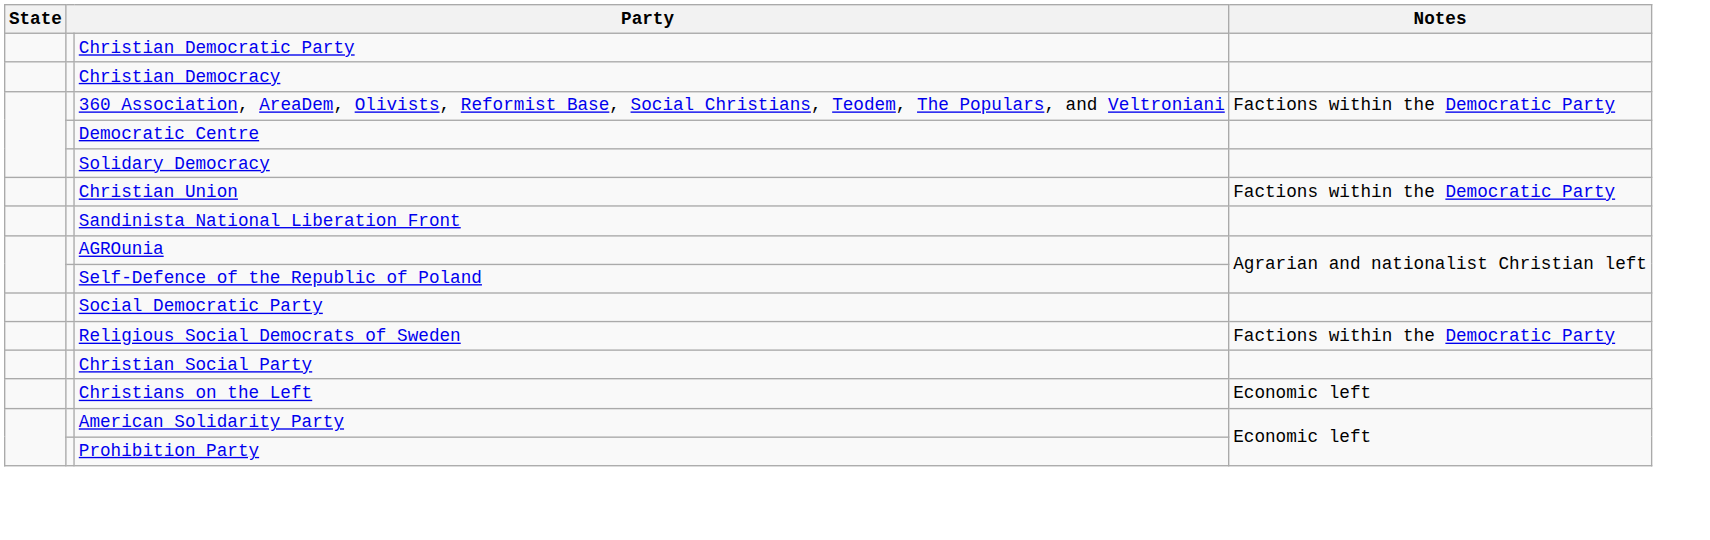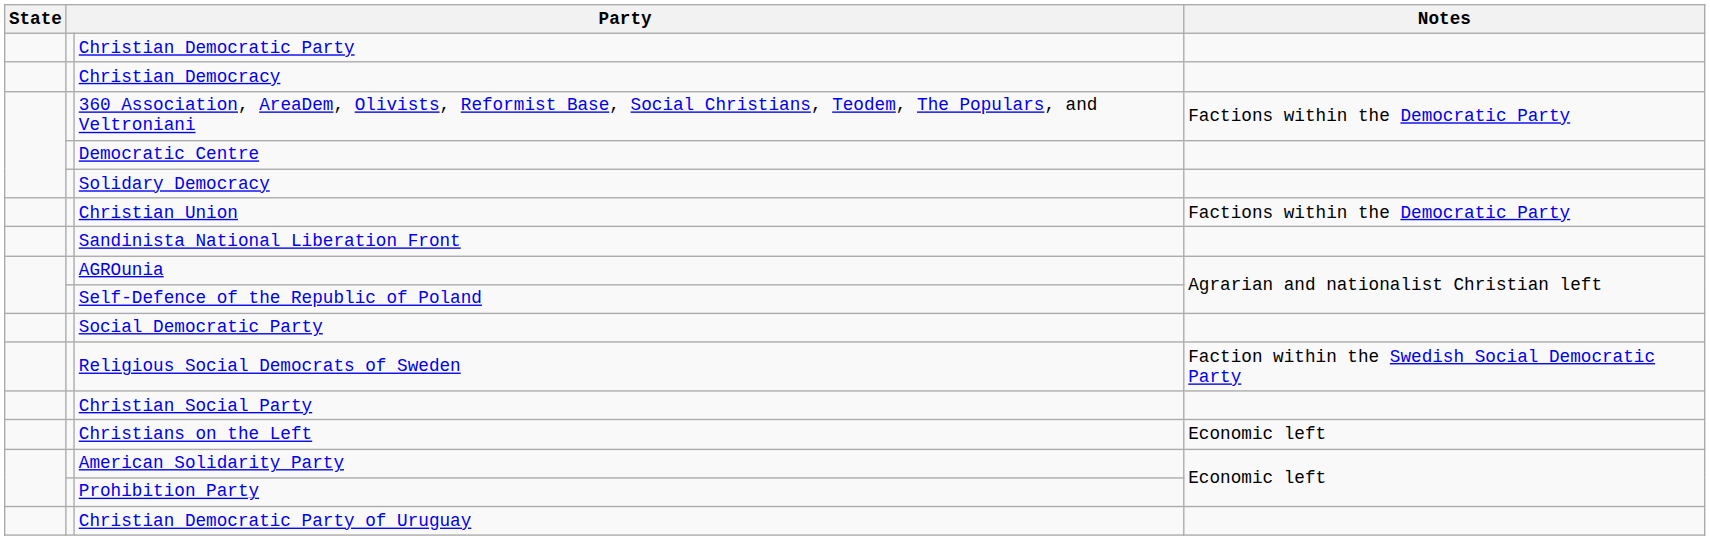 <table class="wikitable sortable">
 <tr>
 <th>State</th>
 <th colspan="2">Party</th>
 <th>Notes</th>
 </tr>
 <tr>
 <td></td>
 <td></td>
 <td><a href='#'>Christian Democratic Party</a></td>
 <td></td>
 </tr>
 <tr>
 <td></td>
 <td></td>
 <td><a href='#'>Christian Democracy</a></td>
 <td></td>
 </tr>
 <tr>
 <td rowspan="3"></td>
 <td></td>
 <td><a href='#'>360 Association</a>, <a href='#'>AreaDem</a>, <a href='#'>Olivists</a>, <a href='#'>Reformist Base</a>, <a href='#'>Social Christians</a>, <a href='#'>Teodem</a>, <a href='#'>The Populars</a>, and <a href='#'>Veltroniani</a></td>
 <td>Factions within the <a href='#'>Democratic Party</a></td>
 </tr>
 <tr>
 <td></td>
 <td><a href='#'>Democratic Centre</a></td>
 <td></td>
 </tr>
 <tr>
 <td></td>
 <td><a href='#'>Solidary Democracy</a></td>
 <td></td>
 </tr>
 <tr>
 <td></td>
 <td></td>
 <td><a href='#'>Christian Union</a></td>
 <td>Factions within the <a href='#'>Democratic Party</a></td>
 </tr>
 <tr>
 <td></td>
 <td></td>
 <td><a href='#'>Sandinista National Liberation Front</a></td>
 <td></td>
 </tr>
 <tr>
 <td rowspan="2"></td>
 <td></td>
 <td><a href='#'>AGROunia</a></td>
 <td rowspan="2">Agrarian and nationalist Christian left</td>
 </tr>
 <tr>
 <td></td>
 <td><a href='#'>Self-Defence of the Republic of Poland</a></td>
 </tr>
 <tr>
 <td></td>
 <td></td>
 <td><a href='#'>Social Democratic Party</a></td>
 <td></td>
 </tr>
 <tr>
 <td></td>
 <td></td>
 <td><a href='#'>Religious Social Democrats of Sweden</a></td>
-<td>Factions within the <a href='#'>Democratic Party</a></td>
+<td>Faction within the <a href='#'>Swedish Social Democratic Party</a></td>
 </tr>
 <tr>
 <td></td>
 <td></td>
 <td><a href='#'>Christian Social Party</a></td>
 <td></td>
 </tr>
 <tr>
 <td></td>
 <td></td>
 <td><a href='#'>Christians on the Left</a></td>
 <td>Economic left</td>
 </tr>
 <tr>
 <td rowspan="2"></td>
 <td></td>
 <td><a href='#'>American Solidarity Party</a></td>
 <td rowspan="2">Economic left</td>
 </tr>
 <tr>
 <td></td>
 <td><a href='#'>Prohibition Party</a></td>
 </tr>
+<tr>
+<td></td>
+<td></td>
+<td><a href='#'>Christian Democratic Party of Uruguay</a></td>
+<td></td>
+</tr>
 </table>
